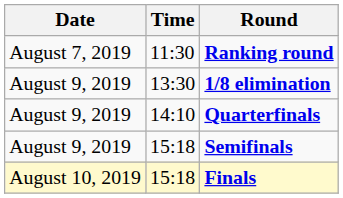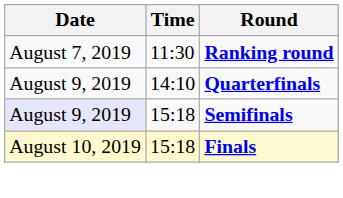 <table class="wikitable">
 <tr>
 <th>Date</th>
 <th>Time</th>
 <th>Round</th>
 </tr>
 <tr>
 <td>August 7, 2019</td>
 <td>11:30</td>
 <td><strong><a href='#'>Ranking round</a></strong></td>
 </tr>
 <tr>
 <td>August 9, 2019</td>
-<td>13:30</td>
-<td><strong><a href='#'>1/8 elimination</a></strong></td>
-</tr>
-<tr>
-<td>August 9, 2019</td>
 <td>14:10</td>
 <td><strong><a href='#'>Quarterfinals</a></strong></td>
 </tr>
 <tr>
-<td>August 9, 2019</td>
+<td style="background: lavender;">August 9, 2019</td>
 <td>15:18</td>
 <td><strong><a href='#'>Semifinals</a></strong></td>
 </tr>
 <tr style=background:lemonchiffon>
 <td>August 10, 2019</td>
 <td>15:18</td>
 <td><strong><a href='#'>Finals</a></strong></td>
 </tr>
 </table>
